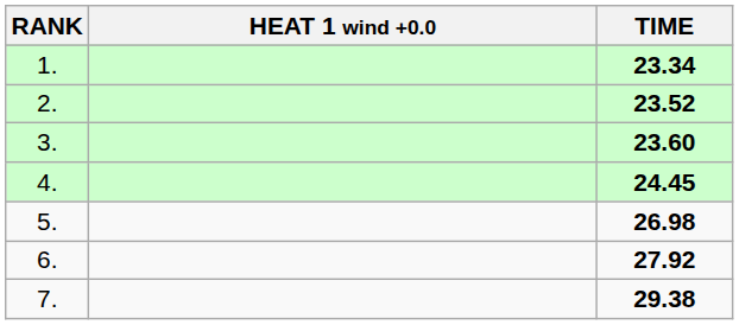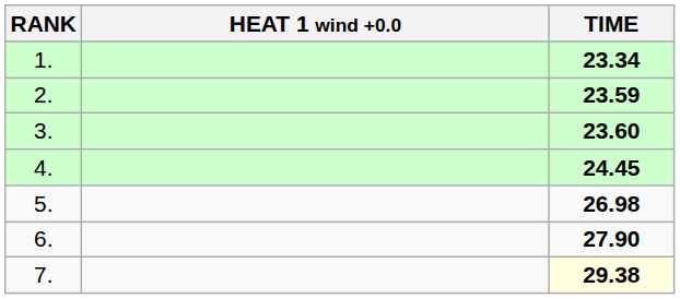 <table class="wikitable" style="border-collapse: collapse; font-size: 90%;">
 <tr>
 <th>RANK</th>
 <th style="width: 20em">HEAT 1 <small>wind +0.0</small></th>
 <th style="width: 5em">TIME</th>
 </tr>
 <tr style="background:#ccffcc;">
 <td align="center">1.</td>
 <td></td>
 <td align="center"><strong>23.34</strong></td>
 </tr>
 <tr style="background:#ccffcc;">
 <td align="center">2.</td>
 <td></td>
-<td align="center"><strong>23.52</strong></td>
+<td align="center"><strong>23.59</strong></td>
 </tr>
 <tr style="background:#ccffcc;">
 <td align="center">3.</td>
 <td></td>
 <td align="center"><strong>23.60</strong></td>
 </tr>
 <tr style="background:#ccffcc;">
 <td align="center">4.</td>
 <td></td>
 <td align="center"><strong>24.45</strong></td>
 </tr>
 <tr>
 <td align="center">5.</td>
 <td></td>
 <td align="center"><strong>26.98</strong></td>
 </tr>
 <tr>
 <td align="center">6.</td>
 <td></td>
-<td align="center"><strong>27.92</strong></td>
+<td align="center"><strong>27.90</strong></td>
 </tr>
 <tr>
 <td align="center">7.</td>
 <td></td>
-<td align="center"><strong>29.38</strong></td>
+<td align="center" style="background: lightyellow;"><strong>29.38</strong></td>
 </tr>
 </table>
